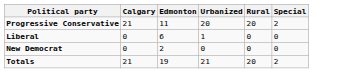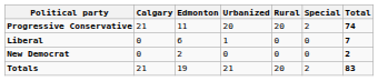 <table class="wikitable" border=1>
 <tr>
 <th>Political party</th>
 <th>Calgary</th>
 <th>Edmonton</th>
 <th>Urbanized</th>
 <th>Rural</th>
 <th>Special</th>
+<th>Total</th>
 </tr>
 <tr>
 <td><strong>Progressive Conservative</strong></td>
 <td>21</td>
 <td>11</td>
 <td>20</td>
 <td>20</td>
 <td>2</td>
+<td><strong>74</strong></td>
 </tr>
 <tr>
 <td><strong>Liberal</strong></td>
 <td>0</td>
 <td>6</td>
 <td>1</td>
 <td>0</td>
 <td>0</td>
+<td><strong>7</strong></td>
 </tr>
 <tr>
 <td><strong>New Democrat</strong></td>
 <td>0</td>
 <td>2</td>
 <td>0</td>
 <td>0</td>
 <td>0</td>
+<td><strong>2</strong></td>
 </tr>
 <tr>
 <td><strong>Totals</strong></td>
 <td>21</td>
 <td>19</td>
 <td>21</td>
 <td>20</td>
 <td>2</td>
+<td><strong>83</strong></td>
 </tr>
 </table>
